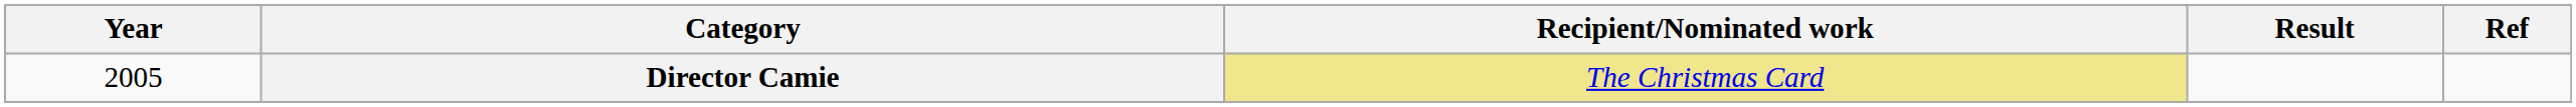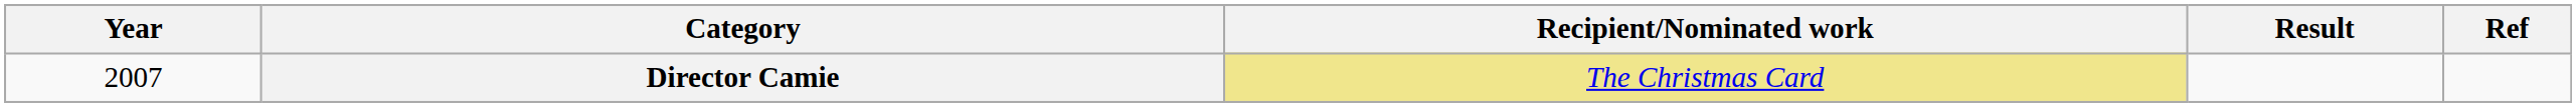 <table class="wikitable plainrowheaders" style="font-size: 90%; text-align:center" width=100%>
 <tr>
 <th scope="col" width="10%">Year</th>
 <th scope="col" width="37.5%">Category</th>
 <th scope="col" width="37.5%">Recipient/Nominated work</th>
 <th scope="col" width="10%">Result</th>
 <th scope="col" width="5%">Ref</th>
 </tr>
 <tr>
-<td>2005</td>
+<td>2007</td>
 <th scope="row" style="text-align:center">Director Camie</th>
 <td style="background: khaki;"><em><a href='#'>The Christmas Card</a></em></td>
 <td></td>
 <td></td>
 </tr>
 </table>
